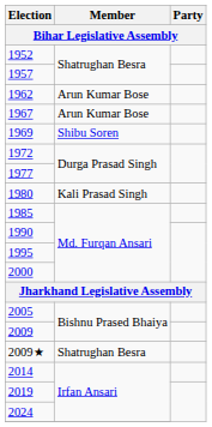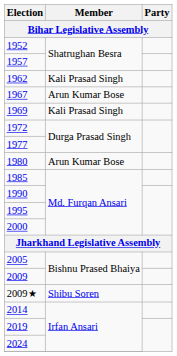 <table class="wikitable sortable">
 <tr>
 <th>Election</th>
 <th>Member</th>
 <th colspan=2>Party</th>
 </tr>
 <tr>
 <th colspan=4><a href='#'>Bihar Legislative Assembly</a></th>
 </tr>
 <tr>
 <td><a href='#'>1952</a></td>
 <td rowspan=2>Shatrughan Besra</td>
 <td></td>
 </tr>
 <tr>
 <td><a href='#'>1957</a></td>
 </tr>
 <tr>
 <td><a href='#'>1962</a></td>
-<td>Arun Kumar Bose</td>
+<td>Kali Prasad Singh</td>
 <td></td>
 </tr>
 <tr>
 <td><a href='#'>1967</a></td>
 <td>Arun Kumar Bose</td>
 <td></td>
 </tr>
 <tr>
 <td><a href='#'>1969</a></td>
-<td><a href='#'>Shibu Soren</a></td>
+<td>Kali Prasad Singh</td>
 <td></td>
 </tr>
 <tr>
 <td><a href='#'>1972</a></td>
 <td rowspan=2>Durga Prasad Singh</td>
 </tr>
 <tr>
 <td><a href='#'>1977</a></td>
 </tr>
 <tr>
 <td><a href='#'>1980</a></td>
-<td>Kali Prasad Singh</td>
+<td>Arun Kumar Bose</td>
 <td></td>
 </tr>
 <tr>
 <td><a href='#'>1985</a></td>
 <td rowspan=4><a href='#'>Md. Furqan Ansari</a></td>
 <td></td>
 </tr>
 <tr>
 <td><a href='#'>1990</a></td>
 </tr>
 <tr>
 <td><a href='#'>1995</a></td>
 </tr>
 <tr>
 <td><a href='#'>2000</a></td>
 </tr>
 <tr>
 <th colspan=4><a href='#'>Jharkhand Legislative Assembly</a></th>
 </tr>
 <tr>
 <td><a href='#'>2005</a></td>
 <td rowspan=2>Bishnu Prased Bhaiya</td>
 <td></td>
 </tr>
 <tr>
 <td><a href='#'>2009</a></td>
 <td></td>
 </tr>
 <tr>
 <td>2009★</td>
-<td>Shatrughan Besra</td>
+<td><a href='#'>Shibu Soren</a></td>
 </tr>
 <tr>
 <td><a href='#'>2014</a></td>
 <td rowspan=3><a href='#'>Irfan Ansari</a></td>
 <td></td>
 </tr>
 <tr>
 <td><a href='#'>2019</a></td>
 </tr>
 <tr>
 <td><a href='#'>2024</a></td>
 </tr>
 <tr>
 </tr>
 </table>
